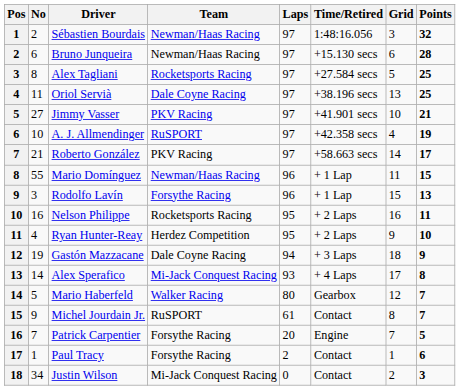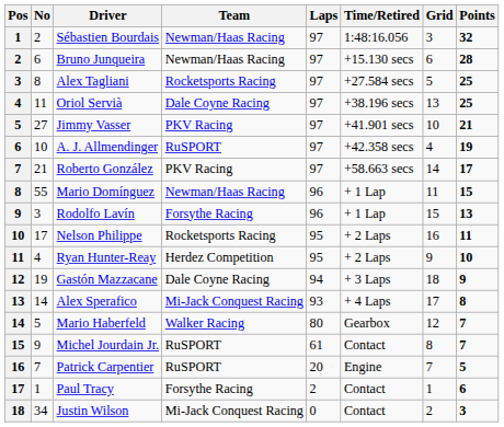 <table class="wikitable" style="font-size:95%;">
 <tr>
 <th>Pos</th>
 <th>No</th>
 <th>Driver</th>
 <th>Team</th>
 <th>Laps</th>
 <th>Time/Retired</th>
 <th>Grid</th>
 <th>Points</th>
 </tr>
 <tr>
 <th>1</th>
 <td>2</td>
 <td> <a href='#'>Sébastien Bourdais</a></td>
 <td><a href='#'>Newman/Haas Racing</a></td>
 <td>97</td>
 <td>1:48:16.056</td>
 <td>3</td>
 <td><strong>32</strong></td>
 </tr>
 <tr>
 <th>2</th>
 <td>6</td>
 <td> <a href='#'>Bruno Junqueira</a></td>
 <td>Newman/Haas Racing</td>
 <td>97</td>
 <td>+15.130 secs</td>
 <td>6</td>
 <td><strong>28</strong></td>
 </tr>
 <tr>
 <th>3</th>
 <td>8</td>
 <td> <a href='#'>Alex Tagliani</a></td>
 <td><a href='#'>Rocketsports Racing</a></td>
 <td>97</td>
 <td>+27.584 secs</td>
 <td>5</td>
 <td><strong>25</strong></td>
 </tr>
 <tr>
 <th>4</th>
 <td>11</td>
 <td> <a href='#'>Oriol Servià</a></td>
 <td><a href='#'>Dale Coyne Racing</a></td>
 <td>97</td>
 <td>+38.196 secs</td>
 <td>13</td>
 <td><strong>25</strong></td>
 </tr>
 <tr>
 <th>5</th>
 <td>27</td>
 <td> <a href='#'>Jimmy Vasser</a></td>
 <td><a href='#'>PKV Racing</a></td>
 <td>97</td>
 <td>+41.901 secs</td>
 <td>10</td>
 <td><strong>21</strong></td>
 </tr>
 <tr>
 <th>6</th>
 <td>10</td>
 <td> <a href='#'>A. J. Allmendinger</a></td>
 <td><a href='#'>RuSPORT</a></td>
 <td>97</td>
 <td>+42.358 secs</td>
 <td>4</td>
 <td><strong>19</strong></td>
 </tr>
 <tr>
 <th>7</th>
 <td>21</td>
 <td> <a href='#'>Roberto González</a></td>
 <td>PKV Racing</td>
 <td>97</td>
 <td>+58.663 secs</td>
 <td>14</td>
 <td><strong>17</strong></td>
 </tr>
 <tr>
 <th>8</th>
 <td>55</td>
 <td> <a href='#'>Mario Domínguez</a></td>
 <td><a href='#'>Newman/Haas Racing</a></td>
 <td>96</td>
 <td>+ 1 Lap</td>
 <td>11</td>
 <td><strong>15</strong></td>
 </tr>
 <tr>
 <th>9</th>
 <td>3</td>
 <td> <a href='#'>Rodolfo Lavín</a></td>
 <td><a href='#'>Forsythe Racing</a></td>
 <td>96</td>
 <td>+ 1 Lap</td>
 <td>15</td>
 <td><strong>13</strong></td>
 </tr>
 <tr>
 <th>10</th>
-<td>16</td>
+<td>17</td>
 <td> <a href='#'>Nelson Philippe</a></td>
 <td>Rocketsports Racing</td>
 <td>95</td>
 <td>+ 2 Laps</td>
 <td>16</td>
 <td><strong>11</strong></td>
 </tr>
 <tr>
 <th>11</th>
 <td>4</td>
 <td> <a href='#'>Ryan Hunter-Reay</a></td>
 <td>Herdez Competition</td>
 <td>95</td>
 <td>+ 2 Laps</td>
 <td>9</td>
 <td><strong>10</strong></td>
 </tr>
 <tr>
 <th>12</th>
 <td>19</td>
 <td> <a href='#'>Gastón Mazzacane</a></td>
 <td>Dale Coyne Racing</td>
 <td>94</td>
 <td>+ 3 Laps</td>
 <td>18</td>
 <td><strong>9</strong></td>
 </tr>
 <tr>
 <th>13</th>
 <td>14</td>
 <td> <a href='#'>Alex Sperafico</a></td>
 <td><a href='#'>Mi-Jack Conquest Racing</a></td>
 <td>93</td>
 <td>+ 4 Laps</td>
 <td>17</td>
 <td><strong>8</strong></td>
 </tr>
 <tr>
 <th>14</th>
 <td>5</td>
 <td> <a href='#'>Mario Haberfeld</a></td>
 <td><a href='#'>Walker Racing</a></td>
 <td>80</td>
 <td>Gearbox</td>
 <td>12</td>
 <td><strong>7</strong></td>
 </tr>
 <tr>
 <th>15</th>
 <td>9</td>
 <td> <a href='#'>Michel Jourdain Jr.</a></td>
 <td>RuSPORT</td>
 <td>61</td>
 <td>Contact</td>
 <td>8</td>
 <td><strong>7</strong></td>
 </tr>
 <tr>
 <th>16</th>
 <td>7</td>
 <td> <a href='#'>Patrick Carpentier</a></td>
-<td>Forsythe Racing</td>
+<td>RuSPORT</td>
 <td>20</td>
 <td>Engine</td>
 <td>7</td>
 <td><strong>5</strong></td>
 </tr>
 <tr>
 <th>17</th>
 <td>1</td>
 <td> <a href='#'>Paul Tracy</a></td>
 <td>Forsythe Racing</td>
 <td>2</td>
 <td>Contact</td>
 <td>1</td>
 <td><strong>6</strong></td>
 </tr>
 <tr>
 <th>18</th>
 <td>34</td>
 <td> <a href='#'>Justin Wilson</a></td>
 <td>Mi-Jack Conquest Racing</td>
 <td>0</td>
 <td>Contact</td>
 <td>2</td>
 <td><strong>3</strong></td>
 </tr>
 </table>
